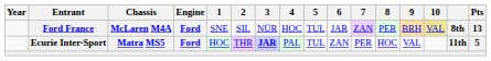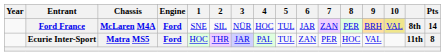 <table class="wikitable" style="text-align:center; font-size:90%">
 <tr>
 <th>Year</th>
 <th>Entrant</th>
 <th>Chassis</th>
 <th>Engine</th>
 <th>1</th>
 <th>2</th>
 <th>3</th>
 <th>4</th>
 <th>5</th>
 <th>6</th>
 <th>7</th>
 <th>8</th>
 <th>9</th>
 <th>10</th>
 <th></th>
 <th>Pts</th>
 </tr>
 <tr>
 <td></td>
 <th><a href='#'>Ford France</a></th>
 <th><a href='#'>McLaren</a> <a href='#'>M4A</a></th>
 <th><a href='#'>Ford</a></th>
 <td><a href='#'>SNE</a></td>
 <td><a href='#'>SIL</a></td>
 <td><a href='#'>NÜR</a></td>
 <td><a href='#'>HOC</a></td>
 <td><a href='#'>TUL</a></td>
 <td><a href='#'>JAR</a></td>
 <td style="background:#EFCFFF;"><a href='#'>ZAN</a><br></td>
 <td style="background:#DFFFDF;"><a href='#'>PER</a><br></td>
 <td style="background:#FFDF9F;"><a href='#'>BRH</a><br></td>
 <td style="background: khaki;"><a href='#'>VAL</a></td>
 <th>8th</th>
-<th>13</th>
+<th>14</th>
 </tr>
 <tr>
 <td></td>
 <th>Ecurie Inter-Sport</th>
 <th><a href='#'>Matra</a> <a href='#'>MS5</a></th>
 <th><a href='#'>Ford</a></th>
 <td style="background:#DFFFDF;"><a href='#'>HOC</a><br></td>
 <td style="background:#EFCFFF;"><a href='#'>THR</a><br></td>
-<td style="background:#CFCFFF;"><strong><a href='#'>JAR</a><br></strong></td>
+<td style="background:#CFCFFF;"><a href='#'>JAR</a><br></td>
 <td style="background:#DFFFDF;"><a href='#'>PAL</a><br></td>
 <td><a href='#'>TUL</a></td>
 <td><a href='#'>ZAN</a></td>
 <td><a href='#'>PER</a></td>
 <td><a href='#'>HOC</a></td>
 <td><a href='#'>VAL</a></td>
 <td></td>
 <th>11th</th>
-<th>5</th>
+<th>8</th>
 </tr>
 <tr>
 <th colspan=16></th>
 </tr>
 </table>
